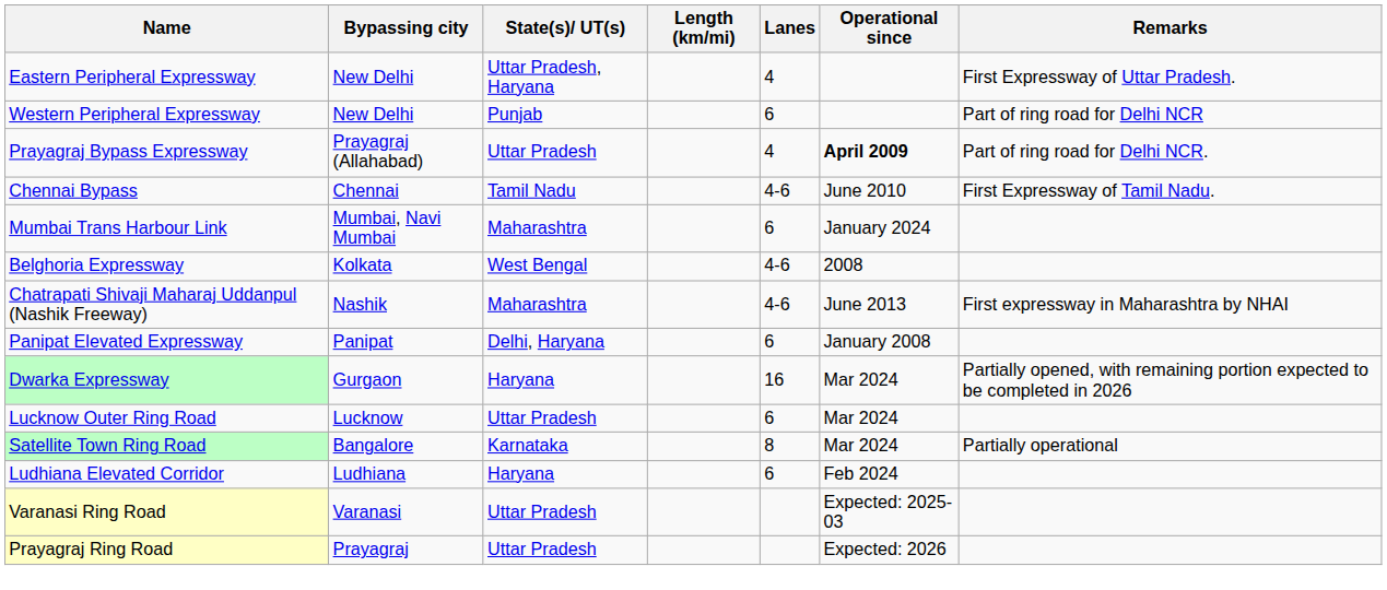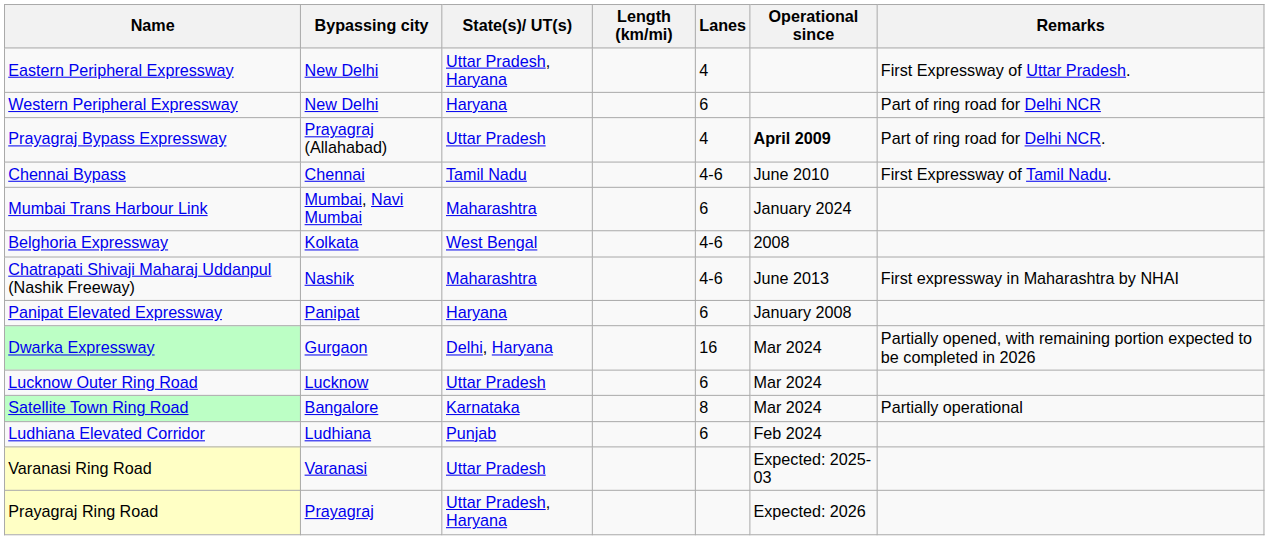 <table class="wikitable sortable collapsible static-row-numbers">
 <tr>
 <th>Name</th>
 <th>Bypassing city</th>
 <th>State(s)/ UT(s)</th>
 <th data-sort-type="number">Length (km/mi)</th>
 <th>Lanes</th>
 <th>Operational since</th>
 <th class=unsortable>Remarks</th>
 </tr>
 <tr>
 <td><a href='#'>Eastern Peripheral Expressway</a></td>
 <td><a href='#'>New Delhi</a></td>
 <td><a href='#'>Uttar Pradesh</a>, <a href='#'>Haryana</a></td>
 <td></td>
 <td>4</td>
 <td></td>
 <td>First Expressway of <a href='#'>Uttar Pradesh</a>.</td>
 </tr>
 <tr>
 <td><a href='#'>Western Peripheral Expressway</a></td>
 <td><a href='#'>New Delhi</a></td>
-<td><a href='#'>Punjab</a></td>
+<td><a href='#'>Haryana</a></td>
 <td></td>
 <td>6</td>
 <td></td>
 <td>Part of ring road for <a href='#'>Delhi NCR</a></td>
 </tr>
 <tr>
 <td><a href='#'>Prayagraj Bypass Expressway</a></td>
 <td><a href='#'>Prayagraj</a> (Allahabad)</td>
 <td><a href='#'>Uttar Pradesh</a></td>
 <td></td>
 <td>4</td>
 <td><strong>April 2009</strong></td>
 <td>Part of ring road for <a href='#'>Delhi NCR</a>.</td>
 </tr>
 <tr>
 <td><a href='#'>Chennai Bypass</a></td>
 <td><a href='#'>Chennai</a></td>
 <td><a href='#'>Tamil Nadu</a></td>
 <td></td>
 <td>4-6</td>
 <td>June 2010</td>
 <td>First Expressway of <a href='#'>Tamil Nadu</a>.</td>
 </tr>
 <tr>
 <td><a href='#'>Mumbai Trans Harbour Link</a></td>
 <td><a href='#'>Mumbai</a>, <a href='#'>Navi Mumbai</a></td>
 <td><a href='#'>Maharashtra</a></td>
 <td></td>
 <td>6</td>
 <td>January 2024</td>
 <td></td>
 </tr>
 <tr>
 <td><a href='#'>Belghoria Expressway</a></td>
 <td><a href='#'>Kolkata</a></td>
 <td><a href='#'>West Bengal</a></td>
 <td></td>
 <td>4-6</td>
 <td>2008</td>
 <td></td>
 </tr>
 <tr>
 <td><a href='#'>Chatrapati Shivaji Maharaj Uddanpul</a> (Nashik Freeway)</td>
 <td><a href='#'>Nashik</a></td>
 <td><a href='#'>Maharashtra</a></td>
 <td></td>
 <td>4-6</td>
 <td>June 2013</td>
 <td>First expressway in Maharashtra by NHAI</td>
 </tr>
 <tr>
 <td><a href='#'>Panipat Elevated Expressway</a></td>
 <td><a href='#'>Panipat</a></td>
-<td><a href='#'>Delhi</a>, <a href='#'>Haryana</a></td>
+<td><a href='#'>Haryana</a></td>
 <td></td>
 <td>6</td>
 <td>January 2008</td>
 <td></td>
 </tr>
 <tr>
 <td style="background-color: #bcffc5;"><a href='#'>Dwarka Expressway</a></td>
 <td><a href='#'>Gurgaon</a></td>
-<td><a href='#'>Haryana</a></td>
+<td><a href='#'>Delhi</a>, <a href='#'>Haryana</a></td>
 <td></td>
 <td>16</td>
 <td>Mar 2024</td>
 <td>Partially opened, with remaining portion expected to be completed in 2026<br></td>
 </tr>
 <tr>
 <td><a href='#'>Lucknow Outer Ring Road</a></td>
 <td><a href='#'>Lucknow</a></td>
 <td><a href='#'>Uttar Pradesh</a></td>
 <td></td>
 <td>6</td>
 <td>Mar 2024</td>
 <td></td>
 </tr>
 <tr>
 <td style="background-color: #bcffc5;"><a href='#'>Satellite Town Ring Road</a></td>
 <td><a href='#'>Bangalore</a></td>
 <td><a href='#'>Karnataka</a></td>
 <td></td>
 <td>8</td>
 <td>Mar 2024</td>
 <td>Partially operational</td>
 </tr>
 <tr>
 <td><a href='#'>Ludhiana Elevated Corridor</a></td>
 <td><a href='#'>Ludhiana</a></td>
-<td><a href='#'>Haryana</a></td>
+<td><a href='#'>Punjab</a></td>
 <td></td>
 <td>6</td>
 <td>Feb 2024</td>
 <td></td>
 </tr>
 <tr>
 <td style="background-color: #ffffc5;">Varanasi Ring Road</td>
 <td><a href='#'>Varanasi</a></td>
 <td><a href='#'>Uttar Pradesh</a></td>
 <td></td>
 <td></td>
 <td>Expected: 2025-03</td>
 <td></td>
 </tr>
 <tr>
 <td style="background-color: #ffffc5;">Prayagraj Ring Road</td>
 <td><a href='#'>Prayagraj</a></td>
-<td><a href='#'>Uttar Pradesh</a></td>
+<td><a href='#'>Uttar Pradesh</a>, <a href='#'>Haryana</a></td>
 <td></td>
 <td></td>
 <td>Expected: 2026</td>
 <td></td>
 </tr>
 </table>
